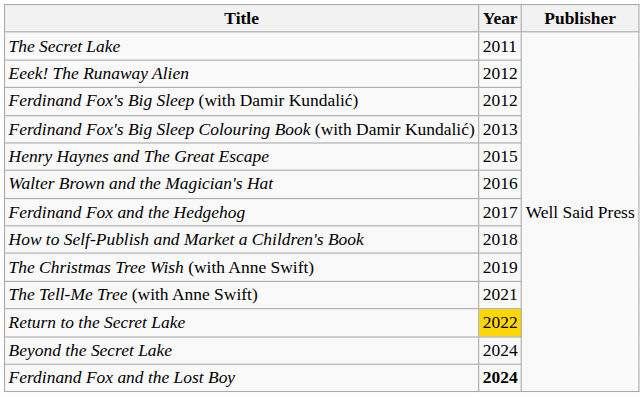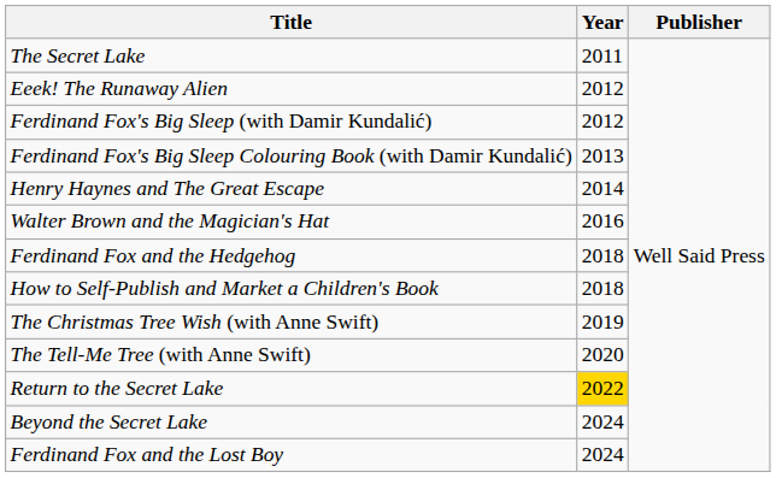 <table class="wikitable">
 <tr>
 <th>Title</th>
 <th>Year</th>
 <th>Publisher</th>
 </tr>
 <tr>
 <td><em>The Secret Lake</em></td>
 <td>2011</td>
 <td rowspan="13">Well Said Press</td>
 </tr>
 <tr>
 <td><em>Eeek! The Runaway Alien</em></td>
 <td>2012</td>
 </tr>
 <tr>
 <td><em>Ferdinand Fox's Big Sleep</em> (with Damir Kundalić)</td>
 <td>2012</td>
 </tr>
 <tr>
 <td><em>Ferdinand Fox's Big Sleep Colouring Book</em> (with Damir Kundalić)</td>
 <td>2013</td>
 </tr>
 <tr>
 <td><em>Henry Haynes and The Great Escape</em></td>
-<td>2015</td>
+<td>2014</td>
 </tr>
 <tr>
 <td><em>Walter Brown and the Magician's Hat</em></td>
 <td>2016</td>
 </tr>
 <tr>
 <td><em>Ferdinand Fox and the Hedgehog</em></td>
-<td>2017</td>
+<td>2018</td>
 </tr>
 <tr>
 <td><em>How to Self-Publish and Market a Children's Book</em></td>
 <td>2018</td>
 </tr>
 <tr>
 <td><em>The Christmas Tree Wish</em> (with Anne Swift)</td>
 <td>2019</td>
 </tr>
 <tr>
 <td><em>The Tell-Me Tree</em> (with Anne Swift)</td>
-<td>2021</td>
+<td>2020</td>
 </tr>
 <tr>
 <td><em>Return to the Secret Lake</em></td>
 <td style="background: gold;">2022</td>
 </tr>
 <tr>
 <td><em>Beyond the Secret Lake</em></td>
 <td>2024</td>
 </tr>
 <tr>
 <td><em>Ferdinand Fox and the Lost Boy</em></td>
-<td><strong>2024</strong></td>
+<td>2024</td>
 </tr>
 </table>
